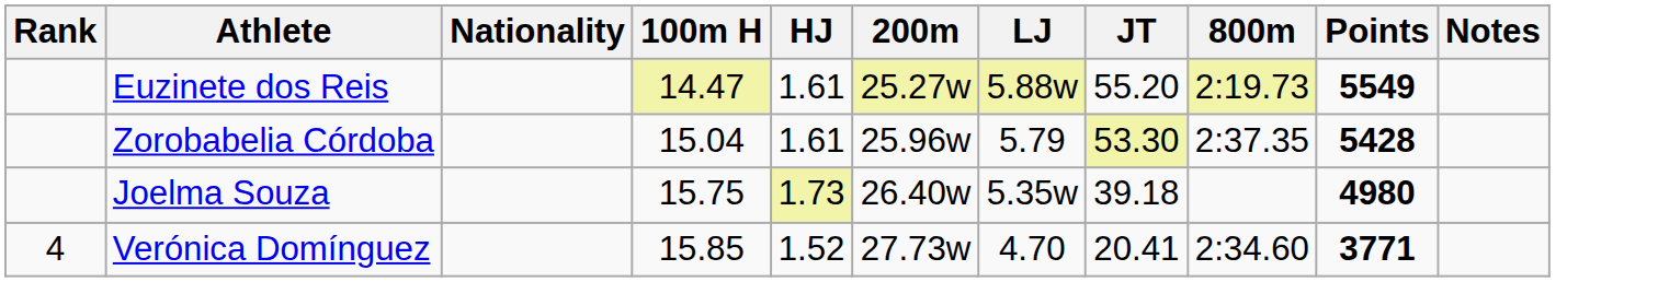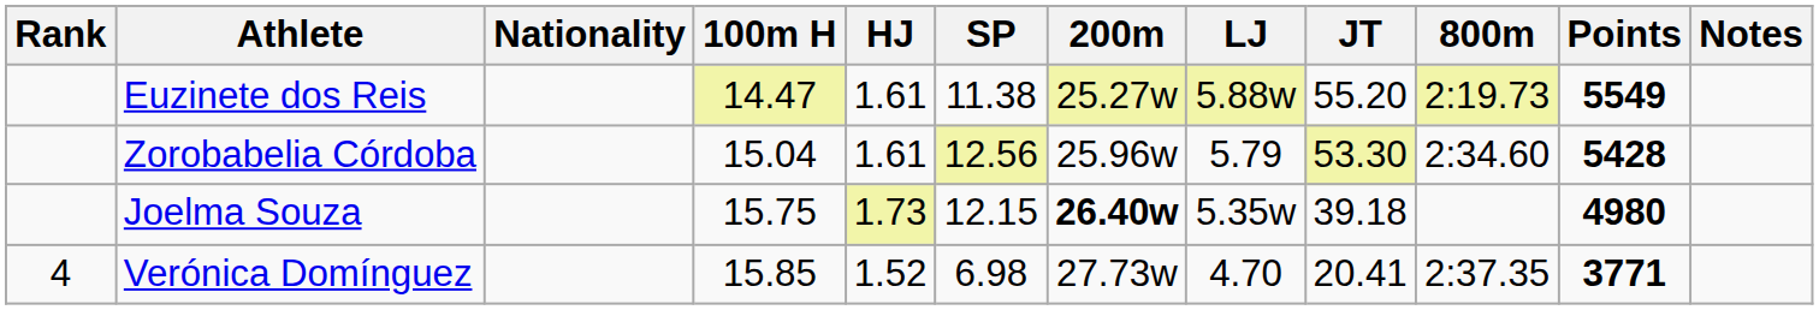 <table class="wikitable sortable" style=" text-align:center;">
 <tr>
 <th>Rank</th>
 <th>Athlete</th>
 <th>Nationality</th>
 <th>100m H</th>
 <th>HJ</th>
+<th>SP</th>
 <th>200m</th>
 <th>LJ</th>
 <th>JT</th>
 <th>800m</th>
 <th>Points</th>
 <th>Notes</th>
 </tr>
 <tr>
 <td></td>
 <td align=left><a href='#'>Euzinete dos Reis</a></td>
 <td align=left></td>
 <td bgcolor=#F2F5A9>14.47</td>
 <td>1.61</td>
+<td>11.38</td>
 <td bgcolor=#F2F5A9>25.27w</td>
 <td bgcolor=#F2F5A9>5.88w</td>
 <td>55.20</td>
 <td bgcolor=#F2F5A9>2:19.73</td>
 <td><strong>5549</strong></td>
 <td></td>
 </tr>
 <tr>
 <td></td>
 <td align=left><a href='#'>Zorobabelia Córdoba</a></td>
 <td align=left></td>
 <td>15.04</td>
 <td>1.61</td>
+<td bgcolor=#F2F5A9>12.56</td>
 <td>25.96w</td>
 <td>5.79</td>
 <td bgcolor=#F2F5A9>53.30</td>
-<td>2:37.35</td>
+<td>2:34.60</td>
 <td><strong>5428</strong></td>
 <td></td>
 </tr>
 <tr>
 <td></td>
 <td align=left><a href='#'>Joelma Souza</a></td>
 <td align=left></td>
 <td>15.75</td>
 <td bgcolor=#F2F5A9>1.73</td>
-<td>26.40w</td>
+<td>12.15</td>
+<td><strong>26.40w</strong></td>
 <td>5.35w</td>
 <td>39.18</td>
 <td></td>
 <td><strong>4980</strong></td>
 <td></td>
 </tr>
 <tr>
 <td>4</td>
 <td align=left><a href='#'>Verónica Domínguez</a></td>
 <td align=left></td>
 <td>15.85</td>
 <td>1.52</td>
+<td>6.98</td>
 <td>27.73w</td>
 <td>4.70</td>
 <td>20.41</td>
-<td>2:34.60</td>
+<td>2:37.35</td>
 <td><strong>3771</strong></td>
 <td></td>
 </tr>
 </table>
